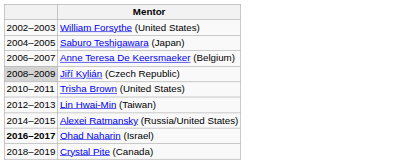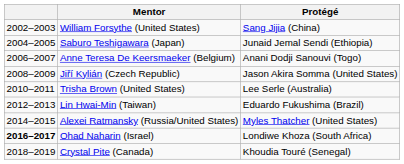 <table class="wikitable">
 <tr>
 <th> </th>
 <th>Mentor</th>
+<th>Protégé</th>
 </tr>
 <tr>
 <td>2002–2003</td>
 <td><a href='#'>William Forsythe</a> (United States)</td>
+<td><a href='#'>Sang Jijia</a> (China)</td>
 </tr>
 <tr>
 <td>2004–2005</td>
 <td><a href='#'>Saburo Teshigawara</a> (Japan)</td>
+<td>Junaid Jemal Sendi (Ethiopia)</td>
 </tr>
 <tr>
 <td>2006–2007</td>
 <td><a href='#'>Anne Teresa De Keersmaeker</a> (Belgium)</td>
+<td>Anani Dodji Sanouvi (Togo)</td>
 </tr>
 <tr>
-<td style="background: lightgrey;">2008–2009</td>
+<td>2008–2009</td>
 <td><a href='#'>Jiří Kylián</a> (Czech Republic)</td>
+<td>Jason Akira Somma (United States)</td>
 </tr>
 <tr>
 <td>2010–2011</td>
 <td><a href='#'>Trisha Brown</a> (United States)</td>
+<td>Lee Serle (Australia)</td>
 </tr>
 <tr>
 <td>2012–2013</td>
 <td><a href='#'>Lin Hwai-Min</a> (Taiwan)</td>
+<td>Eduardo Fukushima (Brazil)</td>
 </tr>
 <tr>
 <td>2014–2015</td>
 <td><a href='#'>Alexei Ratmansky</a> (Russia/United States)</td>
+<td><a href='#'>Myles Thatcher</a> (United States)</td>
 </tr>
 <tr>
 <td><strong>2016–2017</strong></td>
 <td><a href='#'>Ohad Naharin</a> (Israel)</td>
+<td>Londiwe Khoza (South Africa)</td>
 </tr>
 <tr>
 <td>2018–2019</td>
 <td><a href='#'>Crystal Pite</a> (Canada)</td>
+<td>Khoudia Touré (Senegal)</td>
 </tr>
 </table>
